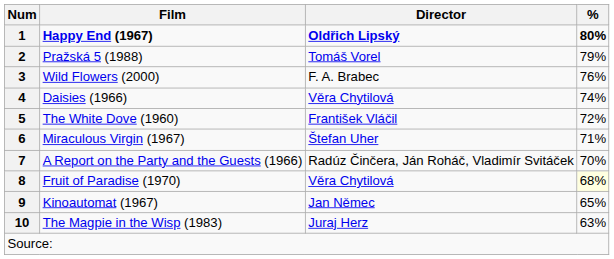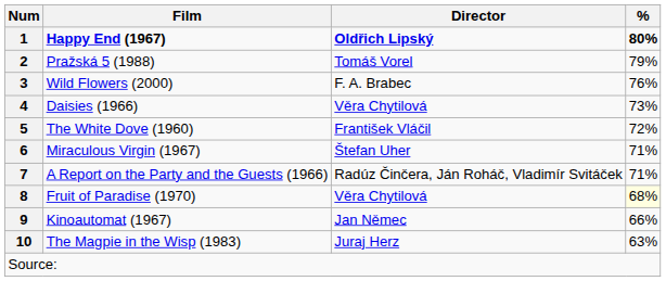 <table class="wikitable">
 <tr>
 <th>Num</th>
 <th>Film</th>
 <th>Director</th>
 <th>%</th>
 </tr>
 <tr>
 <th><strong>1</strong></th>
 <td><strong><a href='#'>Happy End</a> (1967)</strong></td>
 <td><strong><a href='#'>Oldřich Lipský</a></strong></td>
 <td><strong>80%</strong></td>
 </tr>
 <tr>
 <th>2</th>
 <td><a href='#'>Pražská 5</a> (1988)</td>
 <td><a href='#'>Tomáš Vorel</a></td>
 <td>79%</td>
 </tr>
 <tr>
 <th>3</th>
 <td><a href='#'>Wild Flowers</a> (2000)</td>
 <td>F. A. Brabec</td>
 <td>76%</td>
 </tr>
 <tr>
 <th>4</th>
 <td><a href='#'>Daisies</a> (1966)</td>
 <td><a href='#'>Věra Chytilová</a></td>
-<td>74%</td>
+<td>73%</td>
 </tr>
 <tr>
 <th>5</th>
 <td><a href='#'>The White Dove</a> (1960)</td>
 <td><a href='#'>František Vláčil</a></td>
 <td>72%</td>
 </tr>
 <tr>
 <th>6</th>
 <td><a href='#'>Miraculous Virgin</a> (1967)</td>
 <td><a href='#'>Štefan Uher</a></td>
 <td>71%</td>
 </tr>
 <tr>
 <th>7</th>
 <td><a href='#'>A Report on the Party and the Guests</a> (1966)</td>
 <td>Radúz Činčera, Ján Roháč, Vladimír Svitáček</td>
-<td>70%</td>
+<td>71%</td>
 </tr>
 <tr>
 <th>8</th>
 <td><a href='#'>Fruit of Paradise</a> (1970)</td>
 <td><a href='#'>Věra Chytilová</a></td>
 <td style="background: lightyellow;">68%</td>
 </tr>
 <tr>
 <th>9</th>
 <td><a href='#'>Kinoautomat</a> (1967)</td>
 <td><a href='#'>Jan Němec</a></td>
-<td>65%</td>
+<td>66%</td>
 </tr>
 <tr>
 <th>10</th>
 <td><a href='#'>The Magpie in the Wisp</a> (1983)</td>
 <td><a href='#'>Juraj Herz</a></td>
 <td>63%</td>
 </tr>
 <tr>
 <td colspan="4">Source:</td>
 </tr>
 </table>
